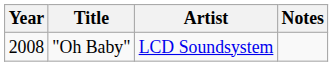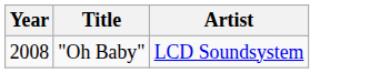 <table class="wikitable sortable">
 <tr>
 <th>Year</th>
 <th>Title</th>
 <th>Artist</th>
-<th class="unsortable">Notes</th>
 </tr>
 <tr>
 <td>2008</td>
 <td>"Oh Baby"</td>
 <td><a href='#'>LCD Soundsystem</a></td>
-<td></td>
 </tr>
 </table>
